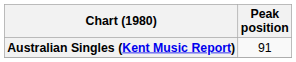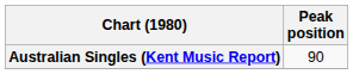 <table class="wikitable sortable plainrowheaders" style="text-align:center">
 <tr>
 <th>Chart (1980)</th>
 <th>Peak<br>position</th>
 </tr>
 <tr>
 <th scope="row">Australian Singles (<a href='#'>Kent Music Report</a>)</th>
-<td align="center">91</td>
+<td align="center">90</td>
 </tr>
 <tr>
 </tr>
 </table>
